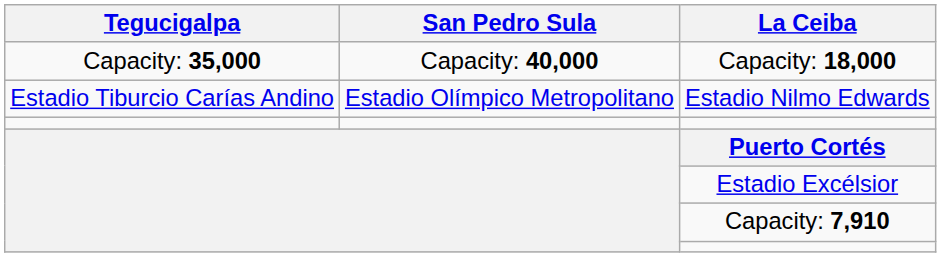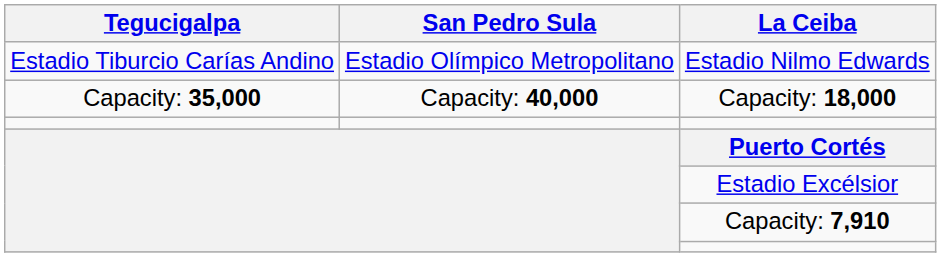 <table class="wikitable" style="text-align:center">
 <tr>
 <th><a href='#'>Tegucigalpa</a></th>
 <th><a href='#'>San Pedro Sula</a></th>
 <th><a href='#'>La Ceiba</a></th>
 </tr>
 <tr>
+<td><a href='#'>Estadio Tiburcio Carías Andino</a></td>
+<td><a href='#'>Estadio Olímpico Metropolitano</a></td>
+<td><a href='#'>Estadio Nilmo Edwards</a></td>
+</tr>
+<tr>
 <td>Capacity: <strong>35,000</strong></td>
 <td>Capacity: <strong>40,000</strong></td>
 <td>Capacity: <strong>18,000</strong></td>
-</tr>
-<tr>
-<td><a href='#'>Estadio Tiburcio Carías Andino</a></td>
-<td><a href='#'>Estadio Olímpico Metropolitano</a></td>
-<td><a href='#'>Estadio Nilmo Edwards</a></td>
 </tr>
 <tr>
 <td></td>
 <td></td>
 <td></td>
 </tr>
 <tr>
 <th rowspan="4" colspan="2"></th>
 <th><a href='#'>Puerto Cortés</a></th>
 </tr>
 <tr>
 <td><a href='#'>Estadio Excélsior</a></td>
 </tr>
 <tr>
 <td>Capacity: <strong>7,910</strong></td>
 </tr>
 <tr>
 <td></td>
 </tr>
 </table>
